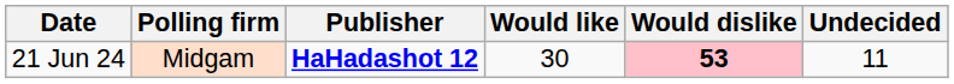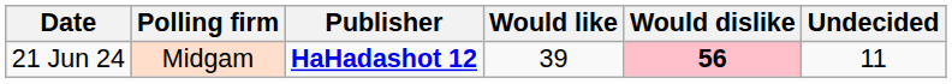 <table class="wikitable sortable" style="text-align:center; font-size:90%; line-height:13px">
 <tr>
 <th>Date</th>
 <th>Polling firm</th>
 <th>Publisher</th>
 <th>Would like</th>
 <th>Would dislike</th>
 <th>Undecided</th>
 </tr>
 <tr>
 <td data-sort-value=2024-06-21>21 Jun 24</td>
 <td style=background:#FFDFCC>Midgam</td>
 <td><strong><a href='#'>HaHadashot 12</a></strong></td>
-<td>30</td>
-<td style=background:pink><strong>53</strong></td>
+<td>39</td>
+<td style=background:pink><strong>56</strong></td>
 <td>11</td>
 </tr>
 </table>
